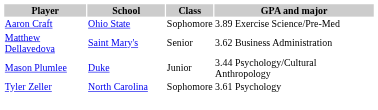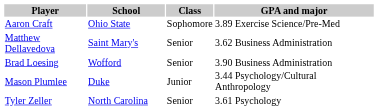 <table style="width:600px" "border:'1' 'solid' 'gray' ">
 <tr>
 <th style="background:#ccc; width:23%;">Player</th>
 <th style="background:#ccc; width:22%;">School</th>
 <th style="background:#ccc; width:10%;">Class</th>
 <th style="background:#ccc; width:45%;">GPA and major</th>
 </tr>
 <tr>
 <td><a href='#'>Aaron Craft</a></td>
 <td><a href='#'>Ohio State</a></td>
 <td>Sophomore</td>
 <td>3.89 Exercise Science/Pre-Med</td>
 </tr>
 <tr>
 <td><a href='#'>Matthew Dellavedova</a></td>
 <td><a href='#'>Saint Mary's</a></td>
 <td>Senior</td>
 <td>3.62 Business Administration</td>
 </tr>
 <tr>
+<td><a href='#'>Brad Loesing</a></td>
+<td><a href='#'>Wofford</a></td>
+<td>Senior</td>
+<td>3.90 Business Administration</td>
+</tr>
+<tr>
 <td><a href='#'>Mason Plumlee</a></td>
 <td><a href='#'>Duke</a></td>
 <td>Junior</td>
 <td>3.44 Psychology/Cultural Anthropology</td>
 </tr>
 <tr>
 <td><a href='#'>Tyler Zeller</a></td>
 <td><a href='#'>North Carolina</a></td>
-<td>Sophomore</td>
+<td>Senior</td>
 <td>3.61 Psychology</td>
 </tr>
 </table>
